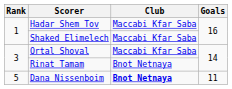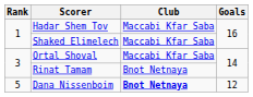 <table class="wikitable" style="text-align:center">
 <tr>
 <th>Rank</th>
 <th>Scorer</th>
 <th>Club</th>
 <th>Goals</th>
 </tr>
 <tr>
 <td rowspan=2>1</td>
 <td align="left"> <a href='#'>Hadar Shem Tov</a></td>
 <td align="left"><a href='#'>Maccabi Kfar Saba</a></td>
 <td rowspan=2>16</td>
 </tr>
 <tr>
 <td align="left"> <a href='#'>Shaked Elimelech</a></td>
 <td align="left"><a href='#'>Maccabi Kfar Saba</a></td>
 </tr>
 <tr>
 <td rowspan=2>3</td>
 <td align="left"> <a href='#'>Ortal Shoval</a></td>
 <td align="left"><a href='#'>Maccabi Kfar Saba</a></td>
 <td rowspan=2>14</td>
 </tr>
 <tr>
 <td align="left"> <a href='#'>Rinat Tamam</a></td>
 <td align="left"><a href='#'>Bnot Netnaya</a></td>
 </tr>
 <tr>
 <td>5</td>
 <td align="left"> <a href='#'>Dana Nissenboim</a></td>
 <td align="left"><strong><a href='#'>Bnot Netnaya</a></strong></td>
-<td>11</td>
+<td>12</td>
 </tr>
 </table>
